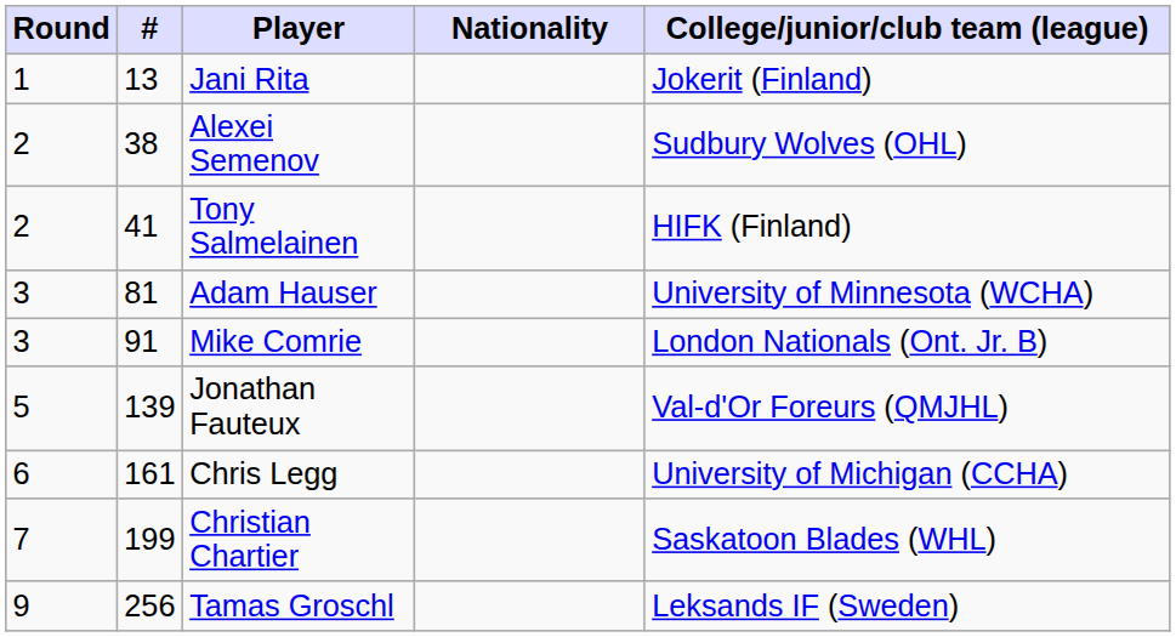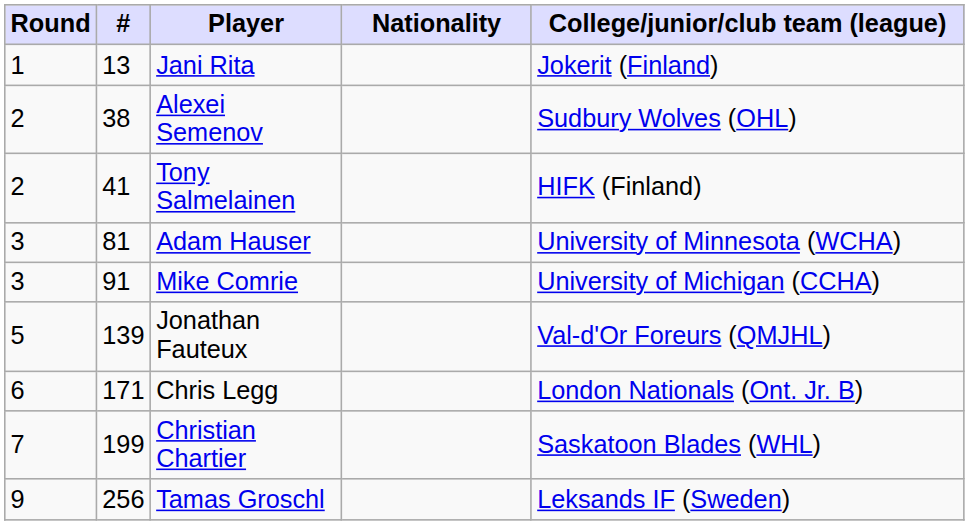 <table class="wikitable">
 <tr style="text-align:center;">
 <th style="background:#ddf; width:4.0%;">Round</th>
 <th style="background:#ddf; width:4.0%;">#</th>
 <th style="background:#ddf; width:21.0%;">Player</th>
 <th style="background:#ddf; width:21.0%;">Nationality</th>
 <th style="background:#ddf; width:100.0%;">College/junior/club team (league)</th>
 </tr>
 <tr>
 <td>1</td>
 <td>13</td>
 <td><a href='#'>Jani Rita</a></td>
 <td></td>
 <td><a href='#'>Jokerit</a> (<a href='#'>Finland</a>)</td>
 </tr>
 <tr>
 <td>2</td>
 <td>38</td>
 <td><a href='#'>Alexei Semenov</a></td>
 <td></td>
 <td><a href='#'>Sudbury Wolves</a> (<a href='#'>OHL</a>)</td>
 </tr>
 <tr>
 <td>2</td>
 <td>41</td>
 <td><a href='#'>Tony Salmelainen</a></td>
 <td></td>
 <td><a href='#'>HIFK</a> (Finland)</td>
 </tr>
 <tr>
 <td>3</td>
 <td>81</td>
 <td><a href='#'>Adam Hauser</a></td>
 <td></td>
 <td><a href='#'>University of Minnesota</a> (<a href='#'>WCHA</a>)</td>
 </tr>
 <tr>
 <td>3</td>
 <td>91</td>
 <td><a href='#'>Mike Comrie</a></td>
 <td></td>
-<td><a href='#'>London Nationals</a> (<a href='#'>Ont. Jr. B</a>)</td>
+<td><a href='#'>University of Michigan</a> (<a href='#'>CCHA</a>)</td>
 </tr>
 <tr>
 <td>5</td>
 <td>139</td>
 <td>Jonathan Fauteux</td>
 <td></td>
 <td><a href='#'>Val-d'Or Foreurs</a> (<a href='#'>QMJHL</a>)</td>
 </tr>
 <tr>
 <td>6</td>
-<td>161</td>
+<td>171</td>
 <td>Chris Legg</td>
 <td></td>
-<td><a href='#'>University of Michigan</a> (<a href='#'>CCHA</a>)</td>
+<td><a href='#'>London Nationals</a> (<a href='#'>Ont. Jr. B</a>)</td>
 </tr>
 <tr>
 <td>7</td>
 <td>199</td>
 <td><a href='#'>Christian Chartier</a></td>
 <td></td>
 <td><a href='#'>Saskatoon Blades</a> (<a href='#'>WHL</a>)</td>
 </tr>
 <tr>
 <td>9</td>
 <td>256</td>
 <td><a href='#'>Tamas Groschl</a></td>
 <td></td>
 <td><a href='#'>Leksands IF</a> (<a href='#'>Sweden</a>)</td>
 </tr>
 </table>
